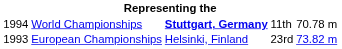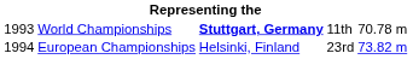 <table>
 <tr>
 <th colspan="5">Representing the </th>
 </tr>
 <tr>
-<td>1994</td>
+<td>1993</td>
 <td><a href='#'>World Championships</a></td>
 <td><strong><a href='#'>Stuttgart, Germany</a></strong></td>
 <td>11th</td>
 <td>70.78 m</td>
 </tr>
 <tr>
-<td>1993</td>
+<td>1994</td>
 <td><a href='#'>European Championships</a></td>
 <td><a href='#'>Helsinki, Finland</a></td>
 <td>23rd</td>
 <td><a href='#'>73.82 m</a></td>
 </tr>
 </table>
